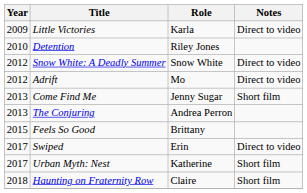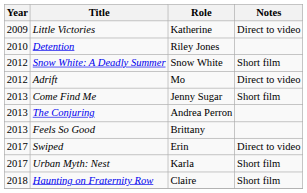 <table class="wikitable sortable">
 <tr>
 <th>Year</th>
 <th>Title</th>
 <th>Role</th>
 <th class="unsortable">Notes</th>
 </tr>
 <tr>
 <td>2009</td>
 <td><em>Little Victories</em></td>
-<td>Karla</td>
+<td>Katherine</td>
 <td>Direct to video</td>
 </tr>
 <tr>
 <td>2010</td>
 <td><em><a href='#'>Detention</a></em></td>
 <td>Riley Jones</td>
 <td></td>
 </tr>
 <tr>
 <td>2012</td>
 <td><em><a href='#'>Snow White: A Deadly Summer</a></em></td>
 <td>Snow White</td>
-<td>Direct to video</td>
+<td>Short film</td>
 </tr>
 <tr>
 <td>2012</td>
 <td><em>Adrift</em></td>
 <td>Mo</td>
 <td>Direct to video</td>
 </tr>
 <tr>
 <td>2013</td>
 <td><em>Come Find Me</em></td>
 <td>Jenny Sugar</td>
 <td>Short film</td>
 </tr>
 <tr>
 <td>2013</td>
 <td><em><a href='#'>The Conjuring</a></em></td>
 <td>Andrea Perron</td>
 <td></td>
 </tr>
 <tr>
-<td>2015</td>
+<td>2013</td>
 <td><em>Feels So Good</em></td>
 <td>Brittany</td>
 <td></td>
 </tr>
 <tr>
 <td>2017</td>
 <td><em>Swiped</em></td>
 <td>Erin</td>
 <td>Direct to video</td>
 </tr>
 <tr>
 <td>2017</td>
 <td><em>Urban Myth: Nest</em></td>
-<td>Katherine</td>
+<td>Karla</td>
 <td>Short film</td>
 </tr>
 <tr>
 <td>2018</td>
 <td><em><a href='#'>Haunting on Fraternity Row</a></em></td>
 <td>Claire</td>
 <td>Short film</td>
 </tr>
 <tr>
 </tr>
 </table>
